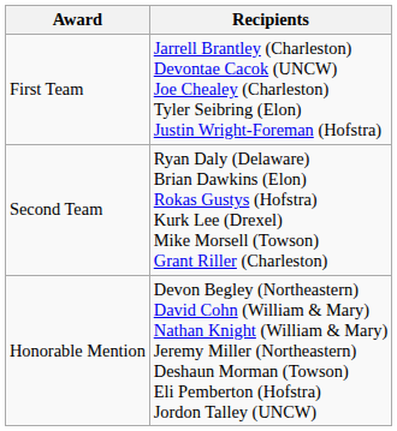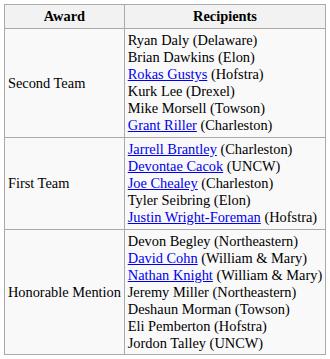 <table class="wikitable" style="white-space:nowrap; font-size:90%;">
 <tr>
 <th>Award</th>
 <th>Recipients</th>
 </tr>
 <tr>
+<td>Second Team</td>
+<td>Ryan Daly (Delaware)<br> Brian Dawkins (Elon)<br> <a href='#'>Rokas Gustys</a> (Hofstra)<br> Kurk Lee (Drexel)<br> Mike Morsell (Towson)<br> <a href='#'>Grant Riller</a> (Charleston)</td>
+</tr>
+<tr>
 <td>First Team</td>
 <td><a href='#'>Jarrell Brantley</a> (Charleston)<br> <a href='#'>Devontae Cacok</a> (UNCW)<br> <a href='#'>Joe Chealey</a> (Charleston)<br> Tyler Seibring (Elon)<br> <a href='#'>Justin Wright-Foreman</a> (Hofstra)</td>
-</tr>
-<tr>
-<td>Second Team</td>
-<td>Ryan Daly (Delaware)<br> Brian Dawkins (Elon)<br> <a href='#'>Rokas Gustys</a> (Hofstra)<br> Kurk Lee (Drexel)<br> Mike Morsell (Towson)<br> <a href='#'>Grant Riller</a> (Charleston)</td>
 </tr>
 <tr>
 <td>Honorable Mention</td>
 <td>Devon Begley (Northeastern)<br> <a href='#'>David Cohn</a> (William & Mary)<br> <a href='#'>Nathan Knight</a> (William & Mary)<br>  Jeremy Miller (Northeastern)<br> Deshaun Morman (Towson)<br> Eli Pemberton (Hofstra)<br> Jordon Talley (UNCW)</td>
 </tr>
 </table>
